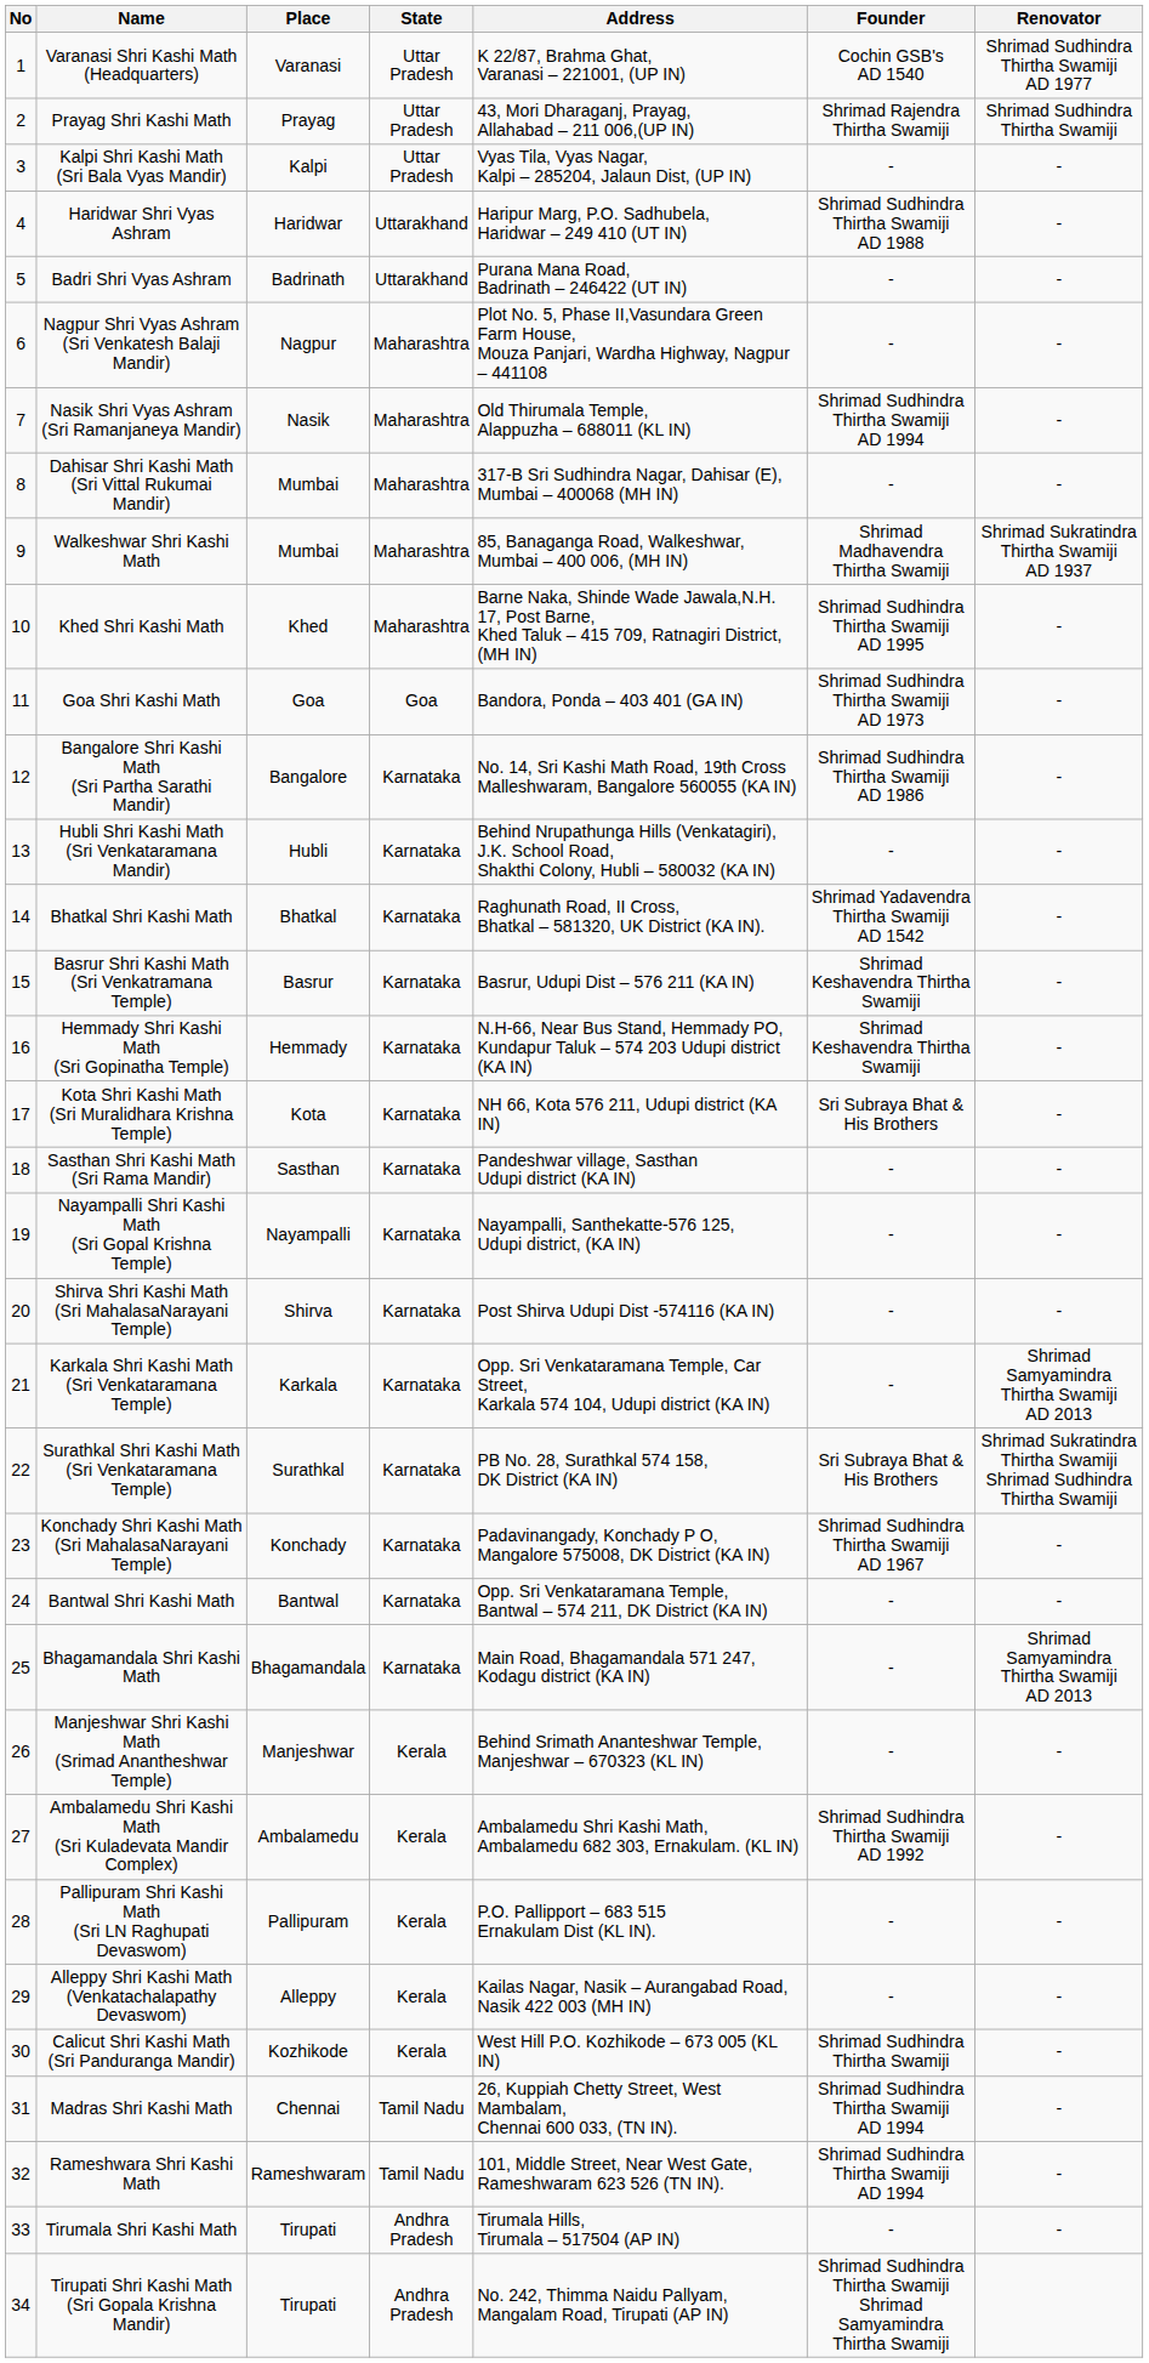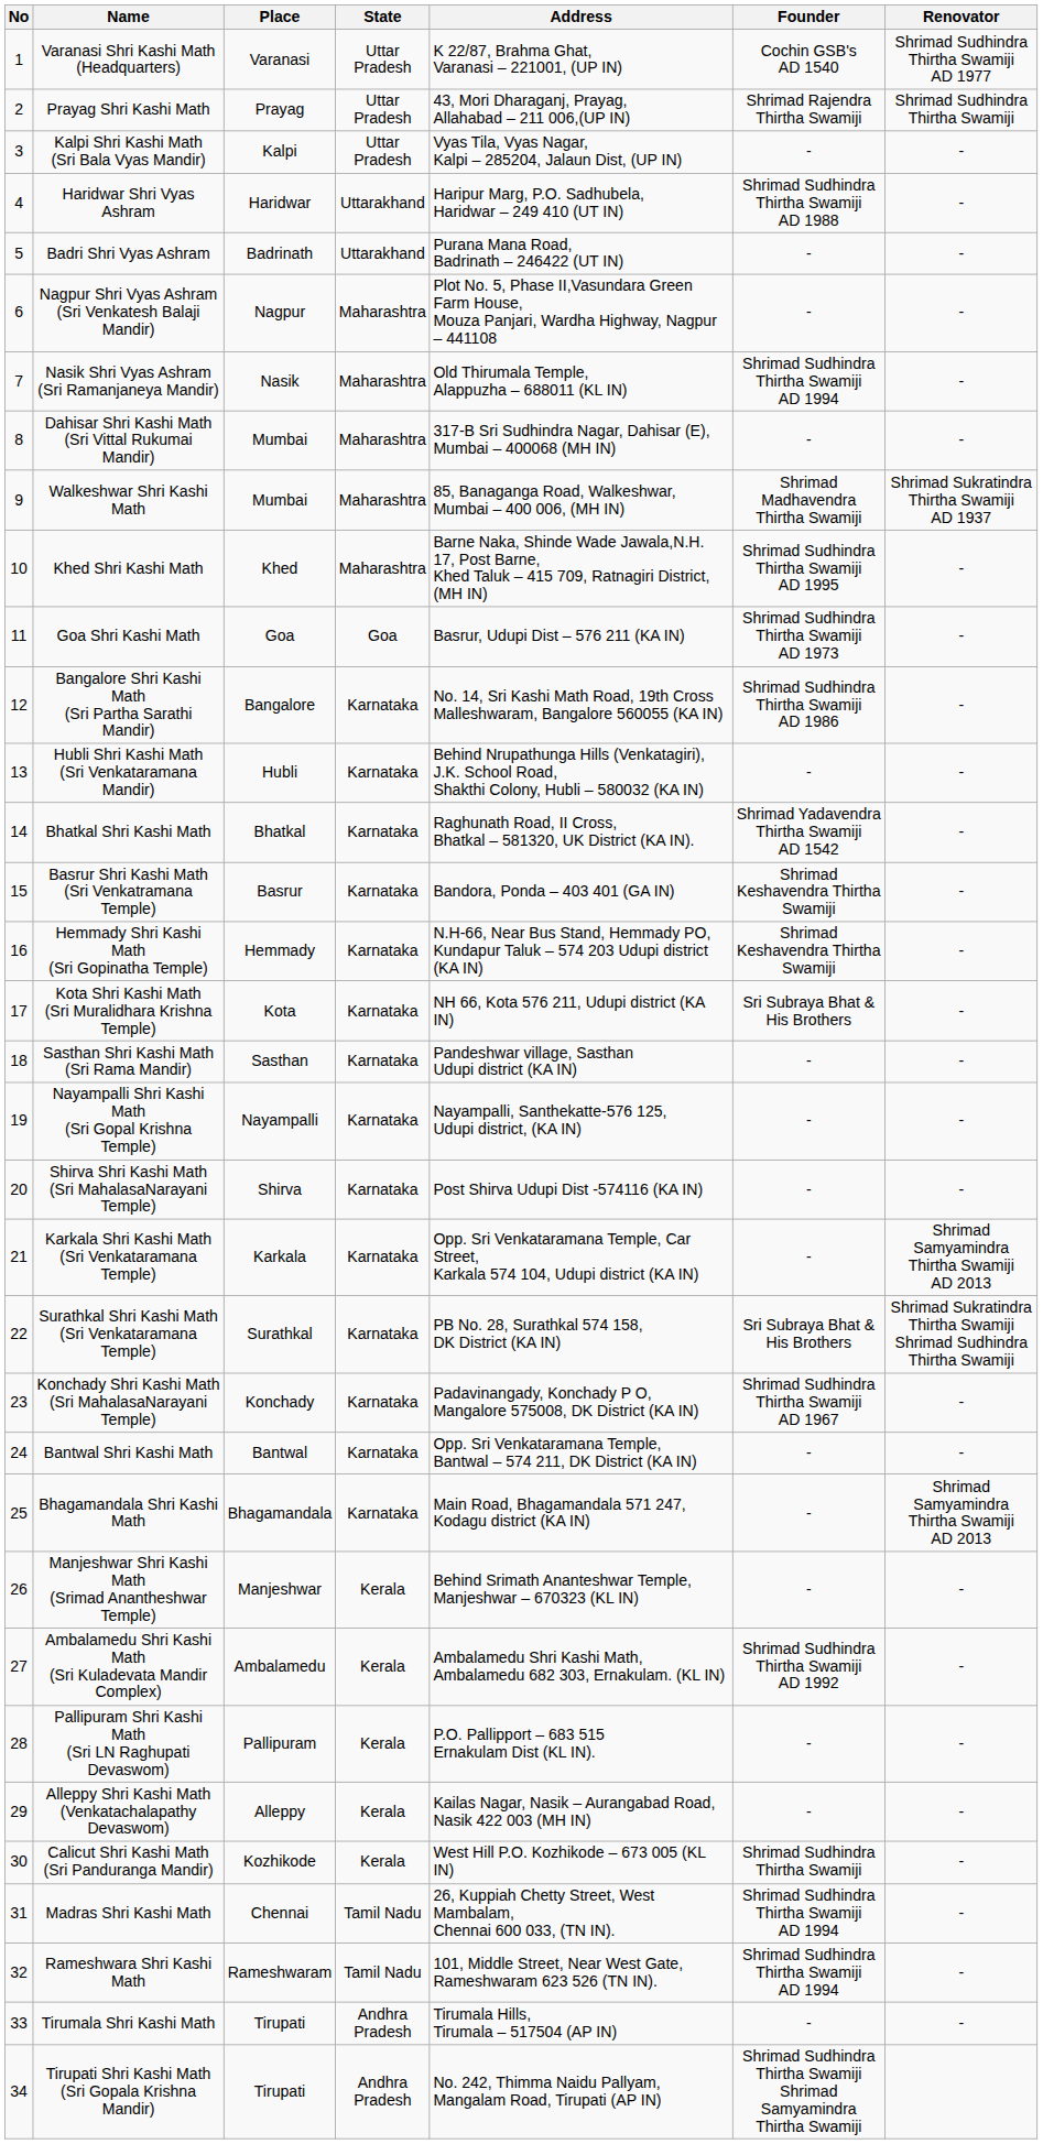 <table class= "wikitable sortable" valign=" centre">
 <tr>
 <th scope="col"    width="5px">No                          </th>
 <th scope="col"    width="190px">Name                           </th>
 <th scope="col"    width="73px">Place                          </th>
 <th scope="col"    width="73px">State                       	  </th>
 <th scope="col"    width="305px">Address			              </th>
 <th scope="col"    width="150px">Founder                        </th>
 <th scope="col"    width="150px">Renovator                      </th>
 </tr>
 <tr>
 <td style="text-align:center;">1</td>
 <td style="text-align:center;">Varanasi Shri Kashi Math <br> (Headquarters)</td>
 <td style="text-align:center;">Varanasi</td>
 <td style="text-align:center;">Uttar Pradesh</td>
 <td>K 22/87, Brahma Ghat,<br> Varanasi – 221001, (UP IN)</td>
 <td style="text-align:center;">Cochin GSB's <br> AD 1540</td>
 <td style="text-align:center;">Shrimad Sudhindra Thirtha Swamiji<br> AD 1977</td>
 </tr>
 <tr>
 <td style="text-align:center;">2</td>
 <td style="text-align:center;">Prayag Shri Kashi Math</td>
 <td style="text-align:center;">Prayag</td>
 <td style="text-align:center;">Uttar Pradesh</td>
 <td>43, Mori Dharaganj, Prayag,<br> Allahabad – 211 006,(UP IN)</td>
 <td style="text-align:center;">Shrimad Rajendra Thirtha Swamiji</td>
 <td style="text-align:center;">Shrimad Sudhindra Thirtha Swamiji</td>
 </tr>
 <tr>
 <td style="text-align:center;">3</td>
 <td style="text-align:center;">Kalpi Shri Kashi Math <br> (Sri Bala Vyas Mandir)</td>
 <td style="text-align:center;">Kalpi</td>
 <td style="text-align:center;">Uttar Pradesh</td>
 <td>Vyas Tila, Vyas Nagar,<br> Kalpi – 285204, Jalaun Dist, (UP IN)</td>
 <td style="text-align:center;">-</td>
 <td style="text-align:center;">-</td>
 </tr>
 <tr>
 <td style="text-align:center;">4</td>
 <td style="text-align:center;">Haridwar Shri Vyas Ashram</td>
 <td style="text-align:center;">Haridwar</td>
 <td style="text-align:center;">Uttarakhand</td>
 <td>Haripur Marg, P.O. Sadhubela,<br> Haridwar – 249 410 (UT IN)</td>
 <td style="text-align:center;">Shrimad Sudhindra Thirtha Swamiji <br> AD 1988</td>
 <td style="text-align:center;">-</td>
 </tr>
 <tr>
 <td style="text-align:center;">5</td>
 <td style="text-align:center;">Badri Shri Vyas Ashram</td>
 <td style="text-align:center;">Badrinath</td>
 <td style="text-align:center;">Uttarakhand</td>
 <td>Purana Mana Road, <br> Badrinath – 246422 (UT IN)</td>
 <td style="text-align:center;">-</td>
 <td style="text-align:center;">-</td>
 </tr>
 <tr>
 <td style="text-align:center;">6</td>
 <td style="text-align:center;">Nagpur Shri Vyas Ashram <br> (Sri Venkatesh Balaji Mandir)</td>
 <td style="text-align:center;">Nagpur</td>
 <td style="text-align:center;">Maharashtra</td>
 <td>Plot No. 5, Phase II,Vasundara Green Farm House, <br> Mouza Panjari, Wardha Highway, Nagpur – 441108</td>
 <td style="text-align:center;">-</td>
 <td style="text-align:center;">-</td>
 </tr>
 <tr>
 <td style="text-align:center;">7</td>
 <td style="text-align:center;">Nasik Shri Vyas Ashram <br> (Sri Ramanjaneya Mandir)</td>
 <td style="text-align:center;">Nasik</td>
 <td style="text-align:center;">Maharashtra</td>
 <td>Old Thirumala Temple, <br> Alappuzha – 688011 (KL IN)</td>
 <td style="text-align:center;">Shrimad Sudhindra Thirtha Swamiji <br> AD 1994</td>
 <td style="text-align:center;">-</td>
 </tr>
 <tr>
 <td style="text-align:center;">8</td>
 <td style="text-align:center;">Dahisar Shri Kashi Math <br> (Sri Vittal Rukumai Mandir)</td>
 <td style="text-align:center;">Mumbai</td>
 <td style="text-align:center;">Maharashtra</td>
 <td>317-B Sri Sudhindra Nagar, Dahisar (E), <br> Mumbai – 400068 (MH IN)</td>
 <td style="text-align:center;">-</td>
 <td style="text-align:center;">-</td>
 </tr>
 <tr>
 <td style="text-align:center;">9</td>
 <td style="text-align:center;">Walkeshwar Shri Kashi Math</td>
 <td style="text-align:center;">Mumbai</td>
 <td style="text-align:center;">Maharashtra</td>
 <td>85, Banaganga Road, Walkeshwar, <br> Mumbai – 400 006, (MH IN)</td>
 <td style="text-align:center;">Shrimad Madhavendra Thirtha Swamiji</td>
 <td style="text-align:center;">Shrimad Sukratindra Thirtha Swamiji <br> AD 1937</td>
 </tr>
 <tr>
 <td style="text-align:center;">10</td>
 <td style="text-align:center;">Khed Shri Kashi Math</td>
 <td style="text-align:center;">Khed</td>
 <td style="text-align:center;">Maharashtra</td>
 <td>Barne Naka, Shinde Wade Jawala,N.H. 17, Post Barne, <br> Khed Taluk – 415 709, Ratnagiri District, (MH IN)</td>
 <td style="text-align:center;">Shrimad Sudhindra Thirtha Swamiji <br> AD 1995</td>
 <td style="text-align:center;">-</td>
 </tr>
 <tr>
 <td style="text-align:center;">11</td>
 <td style="text-align:center;">Goa Shri Kashi Math</td>
 <td style="text-align:center;">Goa</td>
 <td style="text-align:center;">Goa</td>
-<td>Bandora, Ponda – 403 401 (GA IN)</td>
+<td>Basrur, Udupi Dist – 576 211 (KA IN)</td>
 <td style="text-align:center;">Shrimad Sudhindra Thirtha Swamiji <br> AD 1973</td>
 <td style="text-align:center;">-</td>
 </tr>
 <tr>
 <td style="text-align:center;">12</td>
 <td style="text-align:center;">Bangalore Shri Kashi Math <br> (Sri Partha Sarathi Mandir)</td>
 <td style="text-align:center;">Bangalore</td>
 <td style="text-align:center;">Karnataka</td>
 <td>No. 14, Sri Kashi Math Road, 19th Cross <br> Malleshwaram, Bangalore 560055 (KA IN)</td>
 <td style="text-align:center;">Shrimad Sudhindra Thirtha Swamiji <br> AD 1986</td>
 <td style="text-align:center;">-</td>
 </tr>
 <tr>
 <td style="text-align:center;">13</td>
 <td style="text-align:center;">Hubli Shri Kashi Math <br> (Sri Venkataramana Mandir)</td>
 <td style="text-align:center;">Hubli</td>
 <td style="text-align:center;">Karnataka</td>
 <td>Behind Nrupathunga Hills (Venkatagiri), J.K. School Road, <br> Shakthi Colony, Hubli – 580032 (KA IN)</td>
 <td style="text-align:center;">-</td>
 <td style="text-align:center;">-</td>
 </tr>
 <tr>
 <td style="text-align:center;">14</td>
 <td style="text-align:center;">Bhatkal Shri Kashi Math</td>
 <td style="text-align:center;">Bhatkal</td>
 <td style="text-align:center;">Karnataka</td>
 <td>Raghunath Road, II Cross, <br> Bhatkal – 581320, UK District (KA IN).</td>
 <td style="text-align:center;">Shrimad Yadavendra Thirtha Swamiji <br> AD 1542</td>
 <td style="text-align:center;">-</td>
 </tr>
 <tr>
 <td style="text-align:center;">15</td>
 <td style="text-align:center;">Basrur Shri Kashi Math <br> (Sri Venkatramana Temple)</td>
 <td style="text-align:center;">Basrur</td>
 <td style="text-align:center;">Karnataka</td>
-<td>Basrur, Udupi Dist – 576 211 (KA IN)</td>
+<td>Bandora, Ponda – 403 401 (GA IN)</td>
 <td style="text-align:center;">Shrimad Keshavendra Thirtha Swamiji</td>
 <td style="text-align:center;">-</td>
 </tr>
 <tr>
 <td style="text-align:center;">16</td>
 <td style="text-align:center;">Hemmady Shri Kashi Math <br> (Sri Gopinatha Temple)</td>
 <td style="text-align:center;">Hemmady</td>
 <td style="text-align:center;">Karnataka</td>
 <td>N.H-66, Near Bus Stand, Hemmady PO, <br> Kundapur Taluk – 574 203 Udupi district (KA IN)</td>
 <td style="text-align:center;">Shrimad Keshavendra Thirtha Swamiji</td>
 <td style="text-align:center;">-</td>
 </tr>
 <tr>
 <td style="text-align:center;">17</td>
 <td style="text-align:center;">Kota Shri Kashi Math <br> (Sri Muralidhara Krishna Temple)</td>
 <td style="text-align:center;">Kota</td>
 <td style="text-align:center;">Karnataka</td>
 <td>NH 66, Kota 576 211, Udupi district (KA IN)</td>
 <td style="text-align:center;">Sri Subraya Bhat & His Brothers</td>
 <td style="text-align:center;">-</td>
 </tr>
 <tr>
 <td style="text-align:center;">18</td>
 <td style="text-align:center;">Sasthan Shri Kashi Math <br>(Sri Rama Mandir)</td>
 <td style="text-align:center;">Sasthan</td>
 <td style="text-align:center;">Karnataka</td>
 <td>Pandeshwar village, Sasthan <br>Udupi district (KA IN)</td>
 <td style="text-align:center;">-</td>
 <td style="text-align:center;">-</td>
 </tr>
 <tr>
 <td style="text-align:center;">19</td>
 <td style="text-align:center;">Nayampalli Shri Kashi Math <br> (Sri Gopal Krishna Temple)</td>
 <td style="text-align:center;">Nayampalli</td>
 <td style="text-align:center;">Karnataka</td>
 <td>Nayampalli, Santhekatte-576 125,<br> Udupi district, (KA IN)</td>
 <td style="text-align:center;">-</td>
 <td style="text-align:center;">-</td>
 </tr>
 <tr>
 <td style="text-align:center;">20</td>
 <td style="text-align:center;">Shirva Shri Kashi Math <br> (Sri MahalasaNarayani Temple)</td>
 <td style="text-align:center;">Shirva</td>
 <td style="text-align:center;">Karnataka</td>
 <td>Post Shirva Udupi Dist -574116 (KA IN)</td>
 <td style="text-align:center;">-</td>
 <td style="text-align:center;">-</td>
 </tr>
 <tr>
 <td style="text-align:center;">21</td>
 <td style="text-align:center;">Karkala Shri Kashi Math <br> (Sri Venkataramana Temple)</td>
 <td style="text-align:center;">Karkala</td>
 <td style="text-align:center;">Karnataka</td>
 <td>Opp. Sri Venkataramana Temple, Car Street,<br> Karkala 574 104, Udupi district (KA IN)</td>
 <td style="text-align:center;">-</td>
 <td style="text-align:center;">Shrimad Samyamindra Thirtha Swamiji <br> AD 2013</td>
 </tr>
 <tr>
 <td style="text-align:center;">22</td>
 <td style="text-align:center;">Surathkal Shri Kashi Math <br> (Sri Venkataramana Temple)</td>
 <td style="text-align:center;">Surathkal</td>
 <td style="text-align:center;">Karnataka</td>
 <td>PB No. 28, Surathkal 574 158, <br> DK District (KA IN)</td>
 <td style="text-align:center;">Sri Subraya Bhat & His Brothers</td>
 <td style="text-align:center;">Shrimad Sukratindra Thirtha Swamiji <br> Shrimad Sudhindra Thirtha Swamiji</td>
 </tr>
 <tr>
 <td style="text-align:center;">23</td>
 <td style="text-align:center;">Konchady Shri Kashi Math <br> (Sri MahalasaNarayani Temple)</td>
 <td style="text-align:center;">Konchady</td>
 <td style="text-align:center;">Karnataka</td>
 <td>Padavinangady, Konchady P O, <br> Mangalore 575008, DK District (KA IN)</td>
 <td style="text-align:center;">Shrimad Sudhindra Thirtha Swamiji <br> AD 1967</td>
 <td style="text-align:center;">-</td>
 </tr>
 <tr>
 <td style="text-align:center;">24</td>
 <td style="text-align:center;">Bantwal Shri Kashi Math</td>
 <td style="text-align:center;">Bantwal</td>
 <td style="text-align:center;">Karnataka</td>
 <td>Opp. Sri Venkataramana Temple, <br> Bantwal – 574 211, DK District (KA IN)</td>
 <td style="text-align:center;">-</td>
 <td style="text-align:center;">-</td>
 </tr>
 <tr>
 <td style="text-align:center;">25</td>
 <td style="text-align:center;">Bhagamandala Shri Kashi Math</td>
 <td style="text-align:center;">Bhagamandala</td>
 <td style="text-align:center;">Karnataka</td>
 <td>Main Road, Bhagamandala 571 247, <br> Kodagu district (KA IN)</td>
 <td style="text-align:center;">-</td>
 <td style="text-align:center;">Shrimad Samyamindra Thirtha Swamiji <br> AD 2013</td>
 </tr>
 <tr>
 <td style="text-align:center;">26</td>
 <td style="text-align:center;">Manjeshwar Shri Kashi Math <br> (Srimad Anantheshwar Temple)</td>
 <td style="text-align:center;">Manjeshwar</td>
 <td style="text-align:center;">Kerala</td>
 <td>Behind Srimath Ananteshwar Temple, <br>Manjeshwar – 670323 (KL IN)</td>
 <td style="text-align:center;">-</td>
 <td style="text-align:center;">-</td>
 </tr>
 <tr>
 <td style="text-align:center;">27</td>
 <td style="text-align:center;">Ambalamedu Shri Kashi Math <br> (Sri Kuladevata Mandir Complex)</td>
 <td style="text-align:center;">Ambalamedu</td>
 <td style="text-align:center;">Kerala</td>
 <td>Ambalamedu Shri Kashi Math, <br> Ambalamedu 682 303, Ernakulam. (KL IN)</td>
 <td style="text-align:center;">Shrimad Sudhindra Thirtha Swamiji <br> AD 1992</td>
 <td style="text-align:center;">-</td>
 </tr>
 <tr>
 <td style="text-align:center;">28</td>
 <td style="text-align:center;">Pallipuram Shri Kashi Math <br> (Sri LN Raghupati Devaswom)</td>
 <td style="text-align:center;">Pallipuram</td>
 <td style="text-align:center;">Kerala</td>
 <td>P.O. Pallipport – 683 515 <br> Ernakulam Dist (KL IN).</td>
 <td style="text-align:center;">-</td>
 <td style="text-align:center;">-</td>
 </tr>
 <tr>
 <td style="text-align:center;">29</td>
 <td style="text-align:center;">Alleppy Shri Kashi Math <br> (Venkatachalapathy Devaswom)</td>
 <td style="text-align:center;">Alleppy</td>
 <td style="text-align:center;">Kerala</td>
 <td>Kailas Nagar, Nasik – Aurangabad Road,<br> Nasik 422 003 (MH IN)</td>
 <td style="text-align:center;">-</td>
 <td style="text-align:center;">-</td>
 </tr>
 <tr>
 <td style="text-align:center;">30</td>
 <td style="text-align:center;">Calicut Shri Kashi Math <br> (Sri Panduranga Mandir)</td>
 <td style="text-align:center;">Kozhikode</td>
 <td style="text-align:center;">Kerala</td>
 <td>West Hill P.O. Kozhikode – 673 005 (KL IN)</td>
 <td style="text-align:center;">Shrimad Sudhindra Thirtha Swamiji</td>
 <td style="text-align:center;">-</td>
 </tr>
 <tr>
 <td style="text-align:center;">31</td>
 <td style="text-align:center;">Madras Shri Kashi Math</td>
 <td style="text-align:center;">Chennai</td>
 <td style="text-align:center;">Tamil Nadu</td>
 <td>26, Kuppiah Chetty Street, West Mambalam, <br>Chennai 600 033, (TN IN).</td>
 <td style="text-align:center;">Shrimad Sudhindra Thirtha Swamiji<br> AD 1994</td>
 <td style="text-align:center;">-</td>
 </tr>
 <tr>
 <td style="text-align:center;">32</td>
 <td style="text-align:center;">Rameshwara Shri Kashi Math</td>
 <td style="text-align:center;">Rameshwaram</td>
 <td style="text-align:center;">Tamil Nadu</td>
 <td>101, Middle Street, Near West Gate, <br>Rameshwaram 623 526 (TN IN).</td>
 <td style="text-align:center;">Shrimad Sudhindra Thirtha Swamiji<br> AD 1994</td>
 <td style="text-align:center;">-</td>
 </tr>
 <tr>
 <td style="text-align:center;">33</td>
 <td style="text-align:center;">Tirumala Shri Kashi Math</td>
 <td style="text-align:center;">Tirupati</td>
 <td style="text-align:center;">Andhra Pradesh</td>
 <td>Tirumala Hills, <br>Tirumala – 517504 (AP IN)</td>
 <td style="text-align:center;">-</td>
 <td style="text-align:center;">-</td>
 </tr>
 <tr>
 <td style="text-align:center;">34</td>
 <td style="text-align:center;">Tirupati Shri Kashi Math <br> (Sri Gopala Krishna Mandir)</td>
 <td style="text-align:center;">Tirupati</td>
 <td style="text-align:center;">Andhra Pradesh</td>
 <td>No. 242, Thimma Naidu Pallyam,  <br> Mangalam Road, Tirupati (AP IN)</td>
 <td style="text-align:center;">Shrimad Sudhindra Thirtha Swamiji <br> Shrimad Samyamindra Thirtha Swamiji</td>
 <td></td>
 </tr>
 </table>
